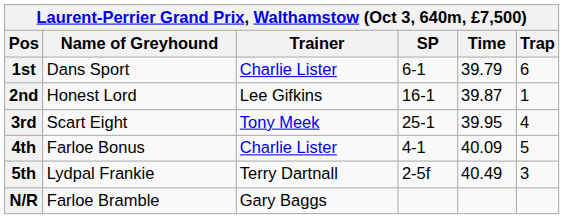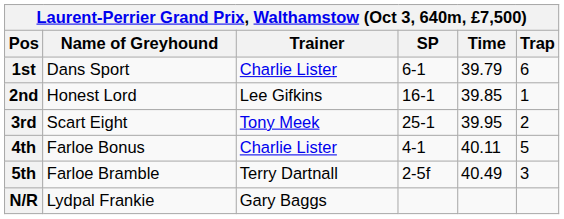 <table class="wikitable">
 <tr>
 <th colspan="6"><a href='#'>Laurent-Perrier Grand Prix</a>, <a href='#'>Walthamstow</a> (Oct 3, 640m, £7,500)</th>
 </tr>
 <tr>
 <th width=30>Pos</th>
 <th width=180>Name of Greyhound</th>
 <th width=150>Trainer</th>
 <th width=50>SP</th>
 <th width=50>Time</th>
 <th width=30>Trap</th>
 </tr>
 <tr>
 <th>1st</th>
 <td>Dans Sport</td>
 <td><a href='#'>Charlie Lister</a></td>
 <td>6-1</td>
 <td>39.79</td>
 <td>6</td>
 </tr>
 <tr>
 <th>2nd</th>
 <td>Honest Lord</td>
 <td>Lee Gifkins</td>
 <td>16-1</td>
-<td>39.87</td>
+<td>39.85</td>
 <td>1</td>
 </tr>
 <tr>
 <th>3rd</th>
 <td>Scart Eight</td>
 <td><a href='#'>Tony Meek</a></td>
 <td>25-1</td>
 <td>39.95</td>
-<td>4</td>
+<td>2</td>
 </tr>
 <tr>
 <th>4th</th>
 <td>Farloe Bonus</td>
 <td><a href='#'>Charlie Lister</a></td>
 <td>4-1</td>
-<td>40.09</td>
+<td>40.11</td>
 <td>5</td>
 </tr>
 <tr>
 <th>5th</th>
-<td>Lydpal Frankie</td>
+<td>Farloe Bramble</td>
 <td>Terry Dartnall</td>
 <td>2-5f</td>
 <td>40.49</td>
 <td>3</td>
 </tr>
 <tr>
 <th>N/R</th>
-<td>Farloe Bramble</td>
+<td>Lydpal Frankie</td>
 <td>Gary Baggs</td>
 <td></td>
 <td></td>
 <td></td>
 </tr>
 </table>
